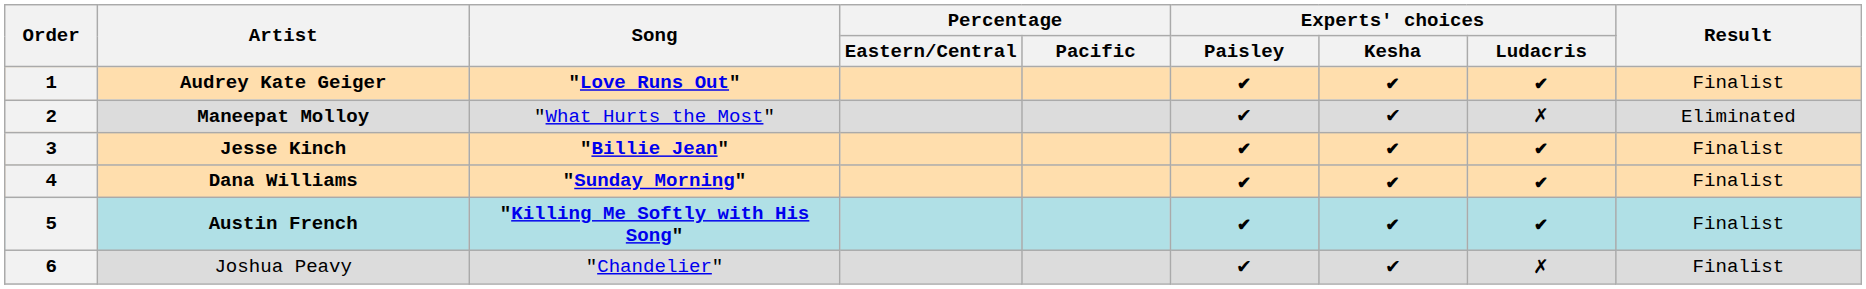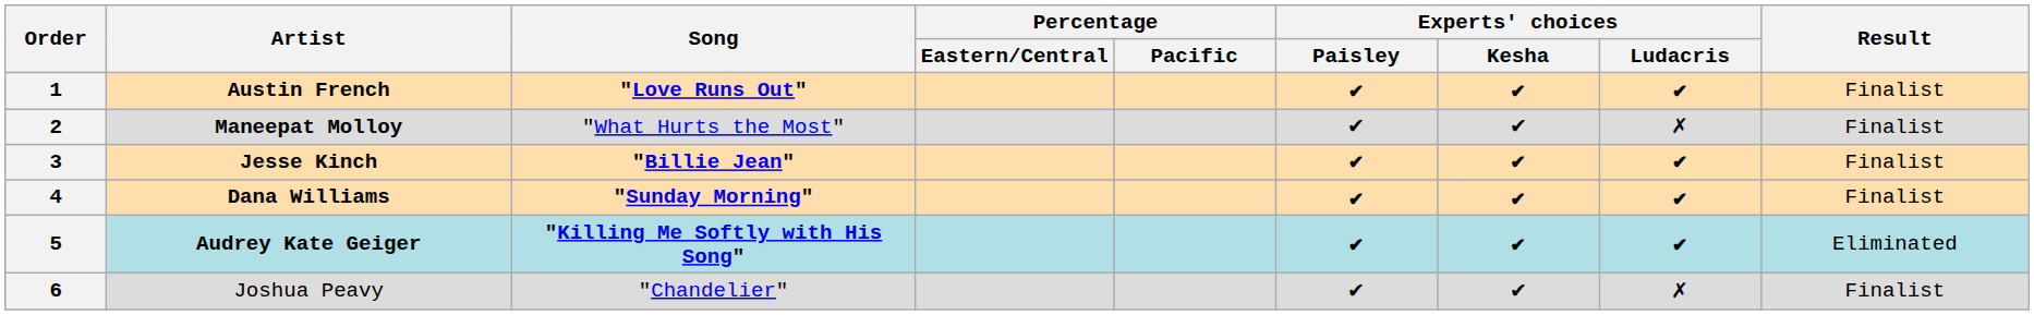 <table class="wikitable" style="text-align:center; width:100%;">
 <tr>
 <th scope="col" rowspan="2" style="width:05%;">Order</th>
 <th scope="col" rowspan="2" style="width:20%;">Artist</th>
 <th scope="col" rowspan="2" style="width:20%;">Song</th>
 <th scope="col" colspan="2" style="width:20%;">Percentage</th>
 <th scope="col" colspan="3" style="width:32%;">Experts' choices</th>
 <th rowspan="2">Result</th>
 </tr>
 <tr>
 <th style="width:08%;">Eastern/Central</th>
 <th style="width:08%;">Pacific</th>
 <th style="width:08%;">Paisley</th>
 <th style="width:08%;">Kesha</th>
 <th style="width:08%;">Ludacris</th>
 </tr>
 <tr bgcolor="navajowhite">
 <th><strong>1</strong></th>
-<td><strong>Audrey Kate Geiger</strong></td>
+<td><strong>Austin French</strong></td>
 <td><strong>"<a href='#'>Love Runs Out</a>"</strong></td>
 <td align="center"></td>
 <td align="center"></td>
 <td><strong>✔</strong></td>
 <td><strong>✔</strong></td>
 <td><strong>✔</strong></td>
 <td>Finalist</td>
 </tr>
 <tr style="background:#DCDCDC;">
 <th><strong>2</strong></th>
 <td><strong>Maneepat Molloy</strong></td>
 <td>"<a href='#'>What Hurts the Most</a>"</td>
 <td align="center"></td>
 <td align="center"></td>
 <td>✔</td>
 <td>✔</td>
 <td>✗</td>
-<td>Eliminated</td>
+<td>Finalist</td>
 </tr>
 <tr bgcolor="navajowhite">
 <th><strong>3</strong></th>
 <td><strong>Jesse Kinch</strong></td>
 <td><strong>"<a href='#'>Billie Jean</a>"</strong></td>
 <td align="center"></td>
 <td align="center"></td>
 <td><strong>✔</strong></td>
 <td><strong>✔</strong></td>
 <td><strong>✔</strong></td>
 <td>Finalist</td>
 </tr>
 <tr bgcolor="navajowhite">
 <th><strong>4</strong></th>
 <td><strong>Dana Williams</strong></td>
 <td><strong>"<a href='#'>Sunday Morning</a>"</strong></td>
 <td align="center"></td>
 <td align="center"></td>
 <td><strong>✔</strong></td>
 <td><strong>✔</strong></td>
 <td><strong>✔</strong></td>
 <td>Finalist</td>
 </tr>
 <tr style="background:#b0e0e6;">
 <th><strong>5</strong></th>
-<td><strong>Austin French</strong></td>
+<td><strong>Audrey Kate Geiger</strong></td>
 <td><strong>"<a href='#'>Killing Me Softly with His Song</a>"</strong></td>
 <td align="center"></td>
 <td align="center"></td>
 <td><strong>✔</strong></td>
 <td><strong>✔</strong></td>
 <td><strong>✔</strong></td>
-<td>Finalist</td>
+<td>Eliminated</td>
 </tr>
 <tr style="background:#DCDCDC;">
 <th><strong>6</strong></th>
 <td>Joshua Peavy</td>
 <td>"<a href='#'>Chandelier</a>"</td>
 <td align="center"></td>
 <td align="center"></td>
 <td>✔</td>
 <td>✔</td>
 <td>✗</td>
 <td>Finalist</td>
 </tr>
 </table>
